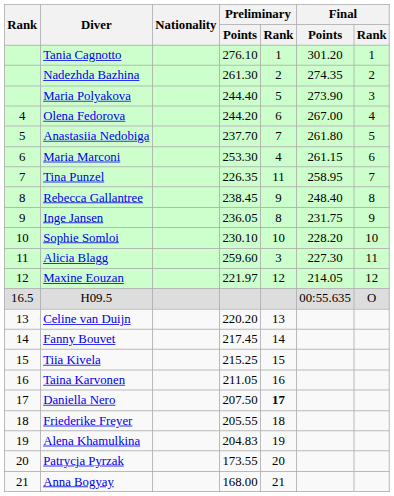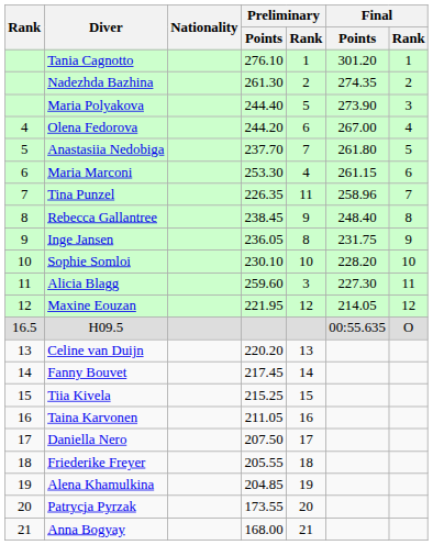 <table class="wikitable sortable" style="text-align:center">
 <tr>
 <th rowspan=2>Rank</th>
 <th rowspan=2>Diver</th>
 <th rowspan=2>Nationality</th>
 <th colspan="2">Preliminary</th>
 <th colspan="2">Final</th>
 </tr>
 <tr>
 <th>Points</th>
 <th>Rank</th>
 <th>Points</th>
 <th>Rank</th>
 </tr>
 <tr bgcolor=ccffcc>
 <td></td>
 <td align=left><a href='#'>Tania Cagnotto</a></td>
 <td align=left></td>
 <td>276.10</td>
 <td>1</td>
 <td>301.20</td>
 <td>1</td>
 </tr>
 <tr bgcolor=ccffcc>
 <td></td>
 <td align=left><a href='#'>Nadezhda Bazhina</a></td>
 <td align=left></td>
 <td>261.30</td>
 <td>2</td>
 <td>274.35</td>
 <td>2</td>
 </tr>
 <tr bgcolor=ccffcc>
 <td></td>
 <td align=left><a href='#'>Maria Polyakova</a></td>
 <td align=left></td>
 <td>244.40</td>
 <td>5</td>
 <td>273.90</td>
 <td>3</td>
 </tr>
 <tr bgcolor=ccffcc>
 <td>4</td>
 <td align=left><a href='#'>Olena Fedorova</a></td>
 <td align=left></td>
 <td>244.20</td>
 <td>6</td>
 <td>267.00</td>
 <td>4</td>
 </tr>
 <tr bgcolor=ccffcc>
 <td>5</td>
 <td align=left><a href='#'>Anastasiia Nedobiga</a></td>
 <td align=left></td>
 <td>237.70</td>
 <td>7</td>
 <td>261.80</td>
 <td>5</td>
 </tr>
 <tr bgcolor=ccffcc>
 <td>6</td>
 <td align=left><a href='#'>Maria Marconi</a></td>
 <td align=left></td>
 <td>253.30</td>
 <td>4</td>
 <td>261.15</td>
 <td>6</td>
 </tr>
 <tr bgcolor=ccffcc>
 <td>7</td>
 <td align=left><a href='#'>Tina Punzel</a></td>
 <td align=left></td>
 <td>226.35</td>
 <td>11</td>
-<td>258.95</td>
+<td>258.96</td>
 <td>7</td>
 </tr>
 <tr bgcolor=ccffcc>
 <td>8</td>
 <td align=left><a href='#'>Rebecca Gallantree</a></td>
 <td align=left></td>
 <td>238.45</td>
 <td>9</td>
 <td>248.40</td>
 <td>8</td>
 </tr>
 <tr bgcolor=ccffcc>
 <td>9</td>
 <td align=left><a href='#'>Inge Jansen</a></td>
 <td align=left></td>
 <td>236.05</td>
 <td>8</td>
 <td>231.75</td>
 <td>9</td>
 </tr>
 <tr bgcolor=ccffcc>
 <td>10</td>
 <td align=left><a href='#'>Sophie Somloi</a></td>
 <td align=left></td>
 <td>230.10</td>
 <td>10</td>
 <td>228.20</td>
 <td>10</td>
 </tr>
 <tr bgcolor=ccffcc>
 <td>11</td>
 <td align=left><a href='#'>Alicia Blagg</a></td>
 <td align=left></td>
 <td>259.60</td>
 <td>3</td>
 <td>227.30</td>
 <td>11</td>
 </tr>
 <tr bgcolor=ccffcc>
 <td>12</td>
 <td align=left><a href='#'>Maxine Eouzan</a></td>
 <td align=left></td>
-<td>221.97</td>
+<td>221.95</td>
 <td>12</td>
 <td>214.05</td>
 <td>12</td>
 </tr>
 <tr bgcolor=#DDDDDD>
 <td><span>16.5</span></td>
 <td><span>H09.5</span></td>
 <td></td>
 <td></td>
 <td></td>
 <td><span>00:55.635</span></td>
 <td><span>O</span></td>
 </tr>
 <tr>
 <td>13</td>
 <td align=left><a href='#'>Celine van Duijn</a></td>
 <td align=left></td>
 <td>220.20</td>
 <td>13</td>
 <td></td>
 <td></td>
 </tr>
 <tr>
 <td>14</td>
 <td align=left><a href='#'>Fanny Bouvet</a></td>
 <td align=left></td>
 <td>217.45</td>
 <td>14</td>
 <td></td>
 <td></td>
 </tr>
 <tr>
 <td>15</td>
 <td align=left><a href='#'>Tiia Kivela</a></td>
 <td align=left></td>
 <td>215.25</td>
 <td>15</td>
 <td></td>
 <td></td>
 </tr>
 <tr>
 <td>16</td>
 <td align=left><a href='#'>Taina Karvonen</a></td>
 <td align=left></td>
 <td>211.05</td>
 <td>16</td>
 <td></td>
 <td></td>
 </tr>
 <tr>
 <td>17</td>
 <td align=left><a href='#'>Daniella Nero</a></td>
 <td align=left></td>
 <td>207.50</td>
-<td><strong>17</strong></td>
+<td>17</td>
 <td></td>
 <td></td>
 </tr>
 <tr>
 <td>18</td>
 <td align=left><a href='#'>Friederike Freyer</a></td>
 <td align=left></td>
 <td>205.55</td>
 <td>18</td>
 <td></td>
 <td></td>
 </tr>
 <tr>
 <td>19</td>
 <td align=left><a href='#'>Alena Khamulkina</a></td>
 <td align=left></td>
-<td>204.83</td>
+<td>204.85</td>
 <td>19</td>
 <td></td>
 <td></td>
 </tr>
 <tr>
 <td>20</td>
 <td align=left><a href='#'>Patrycja Pyrzak</a></td>
 <td align=left></td>
 <td>173.55</td>
 <td>20</td>
 <td></td>
 <td></td>
 </tr>
 <tr>
 <td>21</td>
 <td align=left><a href='#'>Anna Bogyay</a></td>
 <td align=left></td>
 <td>168.00</td>
 <td>21</td>
 <td></td>
 <td></td>
 </tr>
 </table>
